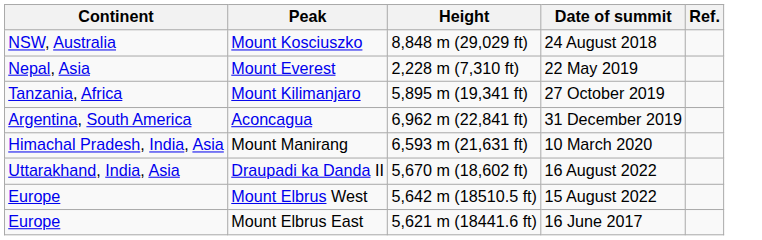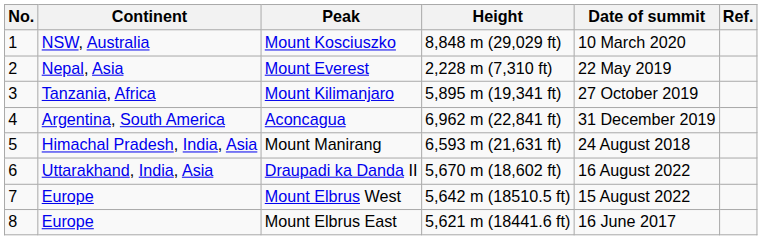 <table class="wikitable sortable">
 <tr>
+<th>No.</th>
 <th>Continent</th>
 <th>Peak</th>
 <th>Height</th>
 <th>Date of summit</th>
 <th>Ref.</th>
 </tr>
 <tr>
+<td>1</td>
 <td><a href='#'>NSW</a>, <a href='#'>Australia</a></td>
 <td><a href='#'>Mount Kosciuszko</a></td>
 <td>8,848 m (29,029 ft)</td>
-<td>24 August 2018</td>
+<td>10 March 2020</td>
 <td></td>
 </tr>
 <tr>
+<td>2</td>
 <td><a href='#'>Nepal</a>, <a href='#'>Asia</a></td>
 <td><a href='#'>Mount Everest</a></td>
 <td>2,228 m (7,310 ft)</td>
 <td>22 May 2019</td>
 <td></td>
 </tr>
 <tr>
+<td>3</td>
 <td><a href='#'>Tanzania</a>, <a href='#'>Africa</a></td>
 <td><a href='#'>Mount Kilimanjaro</a></td>
 <td>5,895 m (19,341 ft)</td>
 <td>27 October 2019</td>
 <td></td>
 </tr>
 <tr>
+<td>4</td>
 <td><a href='#'>Argentina</a>, <a href='#'>South America</a></td>
 <td><a href='#'>Aconcagua</a></td>
 <td>6,962 m (22,841 ft)</td>
 <td>31 December 2019</td>
 <td></td>
 </tr>
 <tr>
+<td>5</td>
 <td><a href='#'>Himachal Pradesh</a>, <a href='#'>India</a>, <a href='#'>Asia</a></td>
 <td>Mount Manirang</td>
 <td>6,593 m (21,631 ft)</td>
-<td>10 March 2020</td>
+<td>24 August 2018</td>
 <td></td>
 </tr>
 <tr>
+<td>6</td>
 <td><a href='#'>Uttarakhand</a>, <a href='#'>India</a>, <a href='#'>Asia</a></td>
 <td><a href='#'>Draupadi ka Danda</a> II</td>
 <td>5,670 m (18,602 ft)</td>
 <td>16 August 2022</td>
 <td></td>
 </tr>
 <tr>
+<td>7</td>
 <td><a href='#'>Europe</a></td>
 <td><a href='#'>Mount Elbrus</a> West</td>
 <td>5,642 m (18510.5 ft)</td>
 <td>15 August 2022</td>
 <td></td>
 </tr>
 <tr>
+<td>8</td>
 <td><a href='#'>Europe</a></td>
 <td>Mount Elbrus East</td>
 <td>5,621 m (18441.6 ft)</td>
 <td>16 June 2017</td>
 <td></td>
 </tr>
 </table>
